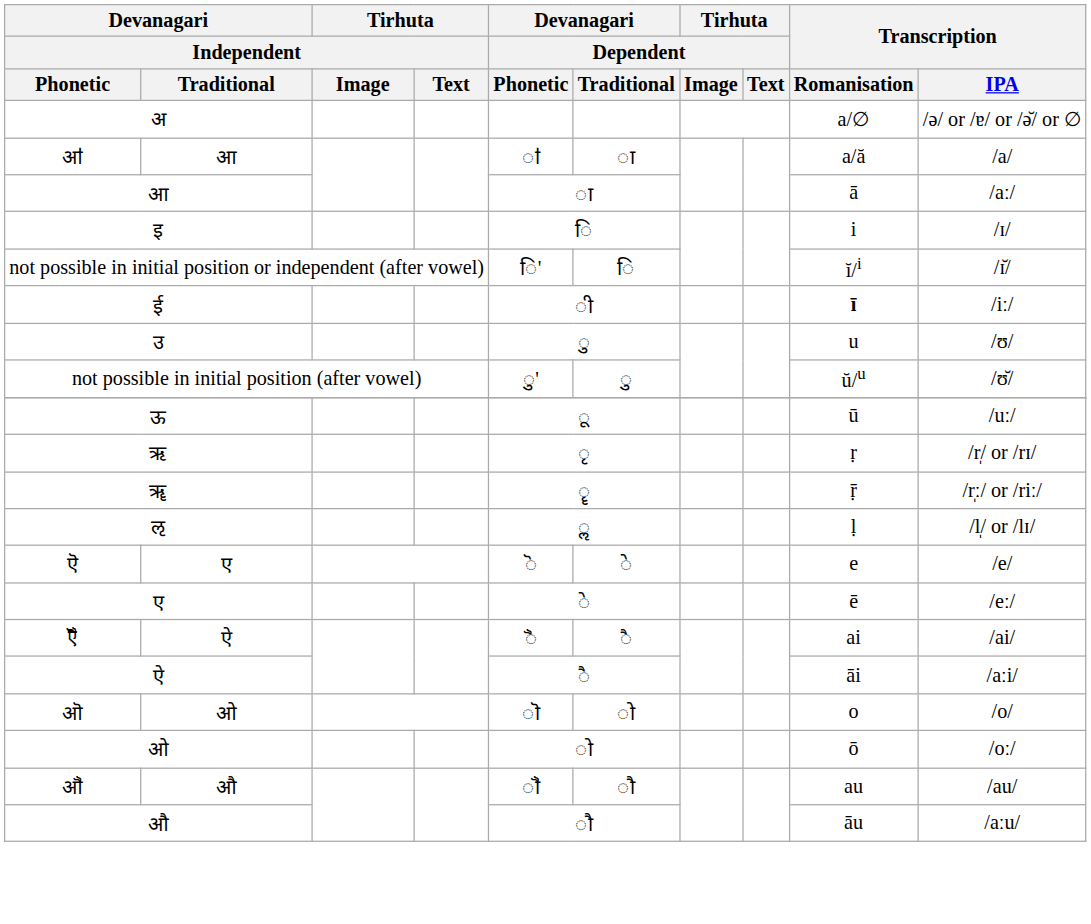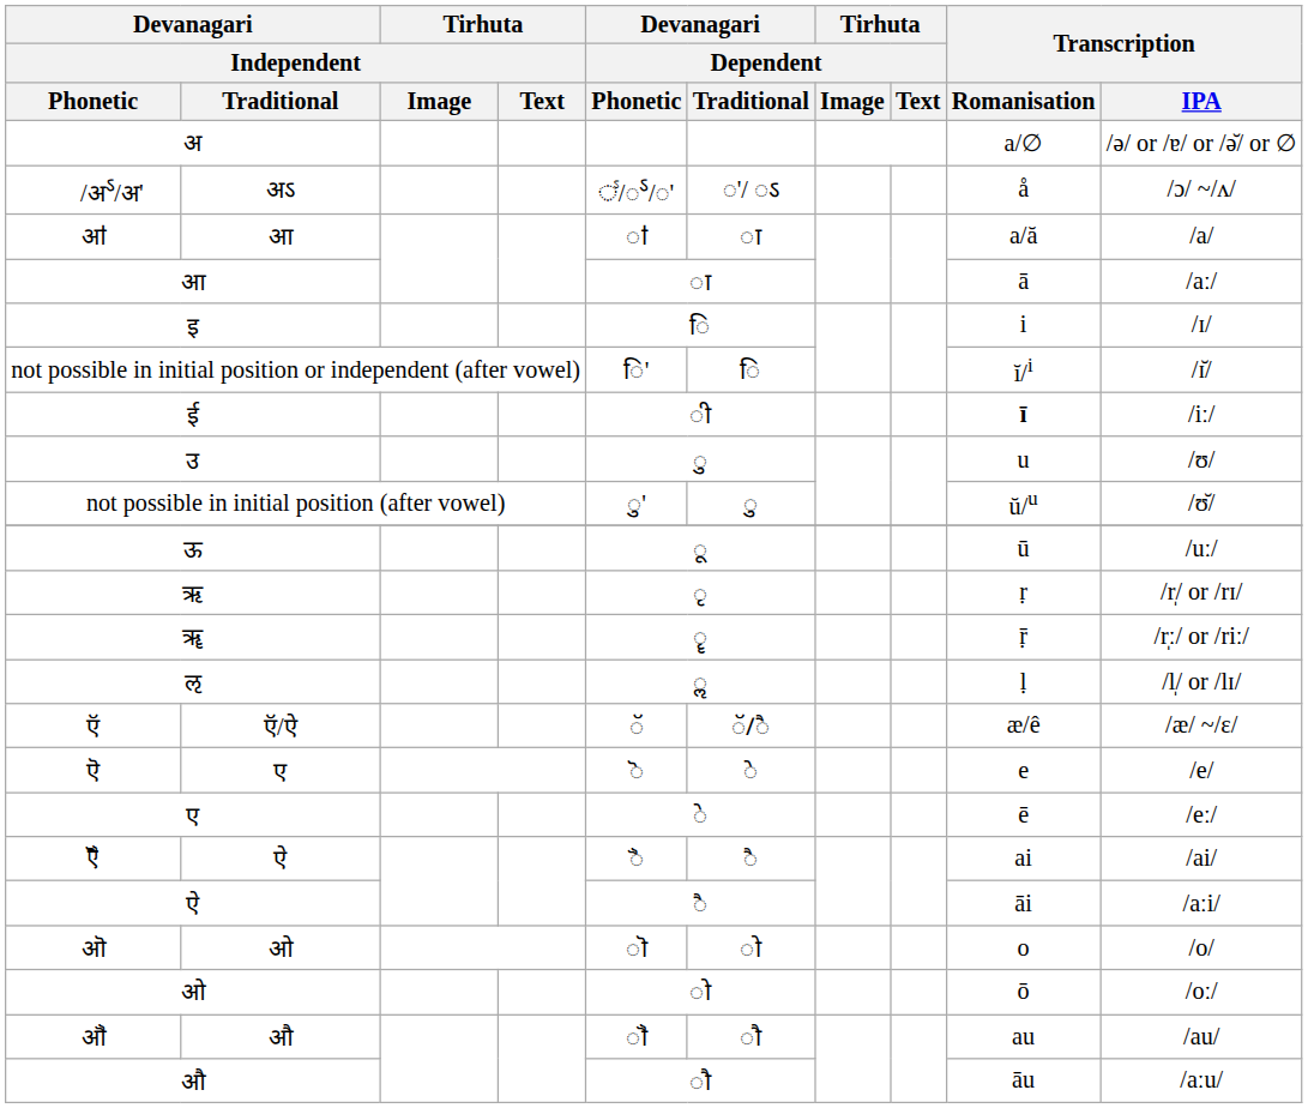 <table class="wikitable nounderlines Unicode" style="border-collapse:collapse;background:#FFFFFF;text-align:center">
 <tr>
 <th colspan="2">Devanagari</th>
 <th colspan="2">Tirhuta</th>
 <th colspan="2">Devanagari</th>
 <th colspan="2">Tirhuta</th>
 <th colspan="2" rowspan="2">Transcription</th>
 </tr>
 <tr>
 <th colspan="4">Independent</th>
 <th colspan="4">Dependent</th>
 </tr>
 <tr>
 <th>Phonetic</th>
 <th>Traditional</th>
 <th>Image</th>
 <th>Text</th>
 <th>Phonetic</th>
 <th>Traditional</th>
 <th>Image</th>
 <th>Text</th>
 <th>Romanisation</th>
 <th><a href='#'>IPA</a></th>
 </tr>
 <tr>
 <td colspan="2">अ</td>
 <td></td>
 <td style="font-size: x-large;" class="Unicode"></td>
 <td></td>
 <td></td>
 <td colspan="2"></td>
 <td>a/∅</td>
 <td>/ə/ or /ɐ/ or /ə̆/ or ∅</td>
+</tr>
+<tr>
+<td>अ꣱/अ<sup>ऽ</sup>/अ'</td>
+<td>अऽ</td>
+<td></td>
+<td></td>
+<td>◌꣱/◌<sup>ऽ</sup>/◌'</td>
+<td>◌'/ ◌ऽ</td>
+<td></td>
+<td></td>
+<td>å</td>
+<td>/ɔ/ ~/ʌ/</td>
 </tr>
 <tr>
 <td>ॴ</td>
 <td>आ</td>
 <td rowspan="2"></td>
 <td rowspan="2"></td>
 <td>ऻ</td>
 <td>ा</td>
 <td rowspan="2"></td>
 <td rowspan="2"></td>
 <td>a/ă</td>
 <td>/a/</td>
 </tr>
 <tr>
 <td colspan="2">आ</td>
 <td colspan="2">ा</td>
 <td>ā</td>
 <td>/аː/</td>
 </tr>
 <tr>
 <td colspan="2">इ</td>
 <td></td>
 <td style="font-size: x-large;" class="Unicode"></td>
 <td colspan="2">ि</td>
 <td rowspan="2"></td>
 <td rowspan="2" style="font-size: x-large;" class="Unicode"></td>
 <td>і</td>
 <td>/ɪ/</td>
 </tr>
 <tr>
 <td colspan="4">not possible in initial position or independent (after vowel)</td>
 <td>ि'</td>
 <td>ि</td>
 <td>ĭ/<sup>i</sup></td>
 <td>/ɪ̆/</td>
 </tr>
 <tr>
 <td colspan="2">ई</td>
 <td></td>
 <td style="font-size: x-large;" class="Unicode"></td>
 <td colspan="2">ी</td>
 <td></td>
 <td style="font-size: x-large;" class="Unicode"></td>
 <td><strong>ī</strong></td>
 <td>/іː/</td>
 </tr>
 <tr>
 <td colspan="2">उ</td>
 <td></td>
 <td style="font-size: x-large;" class="Unicode"></td>
 <td colspan="2">ु</td>
 <td rowspan="2"></td>
 <td rowspan="2" style="font-size: x-large;" class="Unicode"></td>
 <td>u</td>
 <td>/ʊ/</td>
 </tr>
 <tr>
 <td colspan="4">not possible in initial position (after vowel)</td>
 <td>ु'</td>
 <td>ु</td>
 <td>ŭ/<sup>u</sup></td>
 <td>/ʊ̆/</td>
 </tr>
 <tr>
 </tr>
 <tr>
 <td colspan="2">ऊ</td>
 <td></td>
 <td style="font-size: x-large;" class="Unicode"></td>
 <td colspan="2">ू</td>
 <td></td>
 <td style="font-size: x-large;" class="Unicode"></td>
 <td>ū</td>
 <td>/uː/</td>
 </tr>
 <tr>
 <td colspan="2">ऋ</td>
 <td></td>
 <td style="font-size: x-large;" class="Unicode"></td>
 <td colspan="2">ृ</td>
 <td></td>
 <td style="font-size: x-large;" class="Unicode"></td>
 <td>ṛ</td>
 <td>/r̩/ or /rɪ/</td>
 </tr>
 <tr>
 <td colspan="2">ॠ</td>
 <td></td>
 <td style="font-size: x-large;" class="Unicode"></td>
 <td colspan="2">ॄ</td>
 <td></td>
 <td style="font-size: x-large;" class="Unicode"></td>
 <td>ṝ</td>
 <td>/r̩ː/ or /riː/</td>
 </tr>
 <tr>
 <td colspan="2">ऌ</td>
 <td></td>
 <td style="font-size: x-large;" class="Unicode"></td>
 <td colspan="2">ॢ</td>
 <td></td>
 <td style="font-size: x-large;" class="Unicode"></td>
 <td>ḷ</td>
 <td>/l̩/ or /lɪ/</td>
 </tr>
 <tr>
+<td>ऍ</td>
+<td>ऍ/ऐ</td>
+<td></td>
+<td></td>
+<td>ॅ</td>
+<td>ॅ/ै</td>
+<td></td>
+<td></td>
+<td>æ/ê</td>
+<td>/æ/ ~/ɛ/</td>
+</tr>
+<tr>
 <td>ऎ</td>
 <td>ए</td>
 <td colspan="2"></td>
 <td>ॆ</td>
 <td>े</td>
 <td></td>
 <td style="font-size: x-large;" class="Unicode"></td>
 <td>e</td>
 <td>/е/</td>
 </tr>
 <tr>
 <td colspan="2">ए</td>
 <td></td>
 <td style="font-size: x-large;" class="Unicode"></td>
 <td colspan="2">े</td>
 <td></td>
 <td style="font-size: x-large;" class="Unicode"></td>
 <td>ē</td>
 <td>/еː/</td>
 </tr>
 <tr>
 <td>ꣾ</td>
 <td>ऐ</td>
 <td rowspan="2"></td>
 <td rowspan="2"></td>
 <td>◌ꣿ</td>
 <td>ै</td>
 <td rowspan="2"></td>
 <td rowspan="2"></td>
 <td>ai</td>
 <td>/ai/</td>
 </tr>
 <tr>
 <td colspan="2">ऐ</td>
 <td colspan="2">ै</td>
 <td>āі</td>
 <td>/аːі/</td>
 </tr>
 <tr>
 <td>ऒ</td>
 <td>ओ</td>
 <td colspan="2"></td>
 <td>ॊ</td>
 <td>ो</td>
 <td></td>
 <td style="font-size: x-large;" class="Unicode"></td>
 <td>о</td>
 <td>/о/</td>
 </tr>
 <tr>
 <td colspan="2">ओ</td>
 <td></td>
 <td style="font-size: x-large;" class="Unicode"></td>
 <td colspan="2">ो</td>
 <td></td>
 <td style="font-size: x-large;" class="Unicode"></td>
 <td>ō</td>
 <td>/оː/</td>
 </tr>
 <tr>
 <td>ॵ</td>
 <td>औ</td>
 <td rowspan="2"></td>
 <td rowspan="2"></td>
 <td>ॏ</td>
 <td>ौ</td>
 <td rowspan="2"></td>
 <td rowspan="2"></td>
 <td>au</td>
 <td>/au/</td>
 </tr>
 <tr>
 <td colspan="2">औ</td>
 <td colspan="2">ौ</td>
 <td>āu</td>
 <td>/aːu/</td>
 </tr>
 </table>
